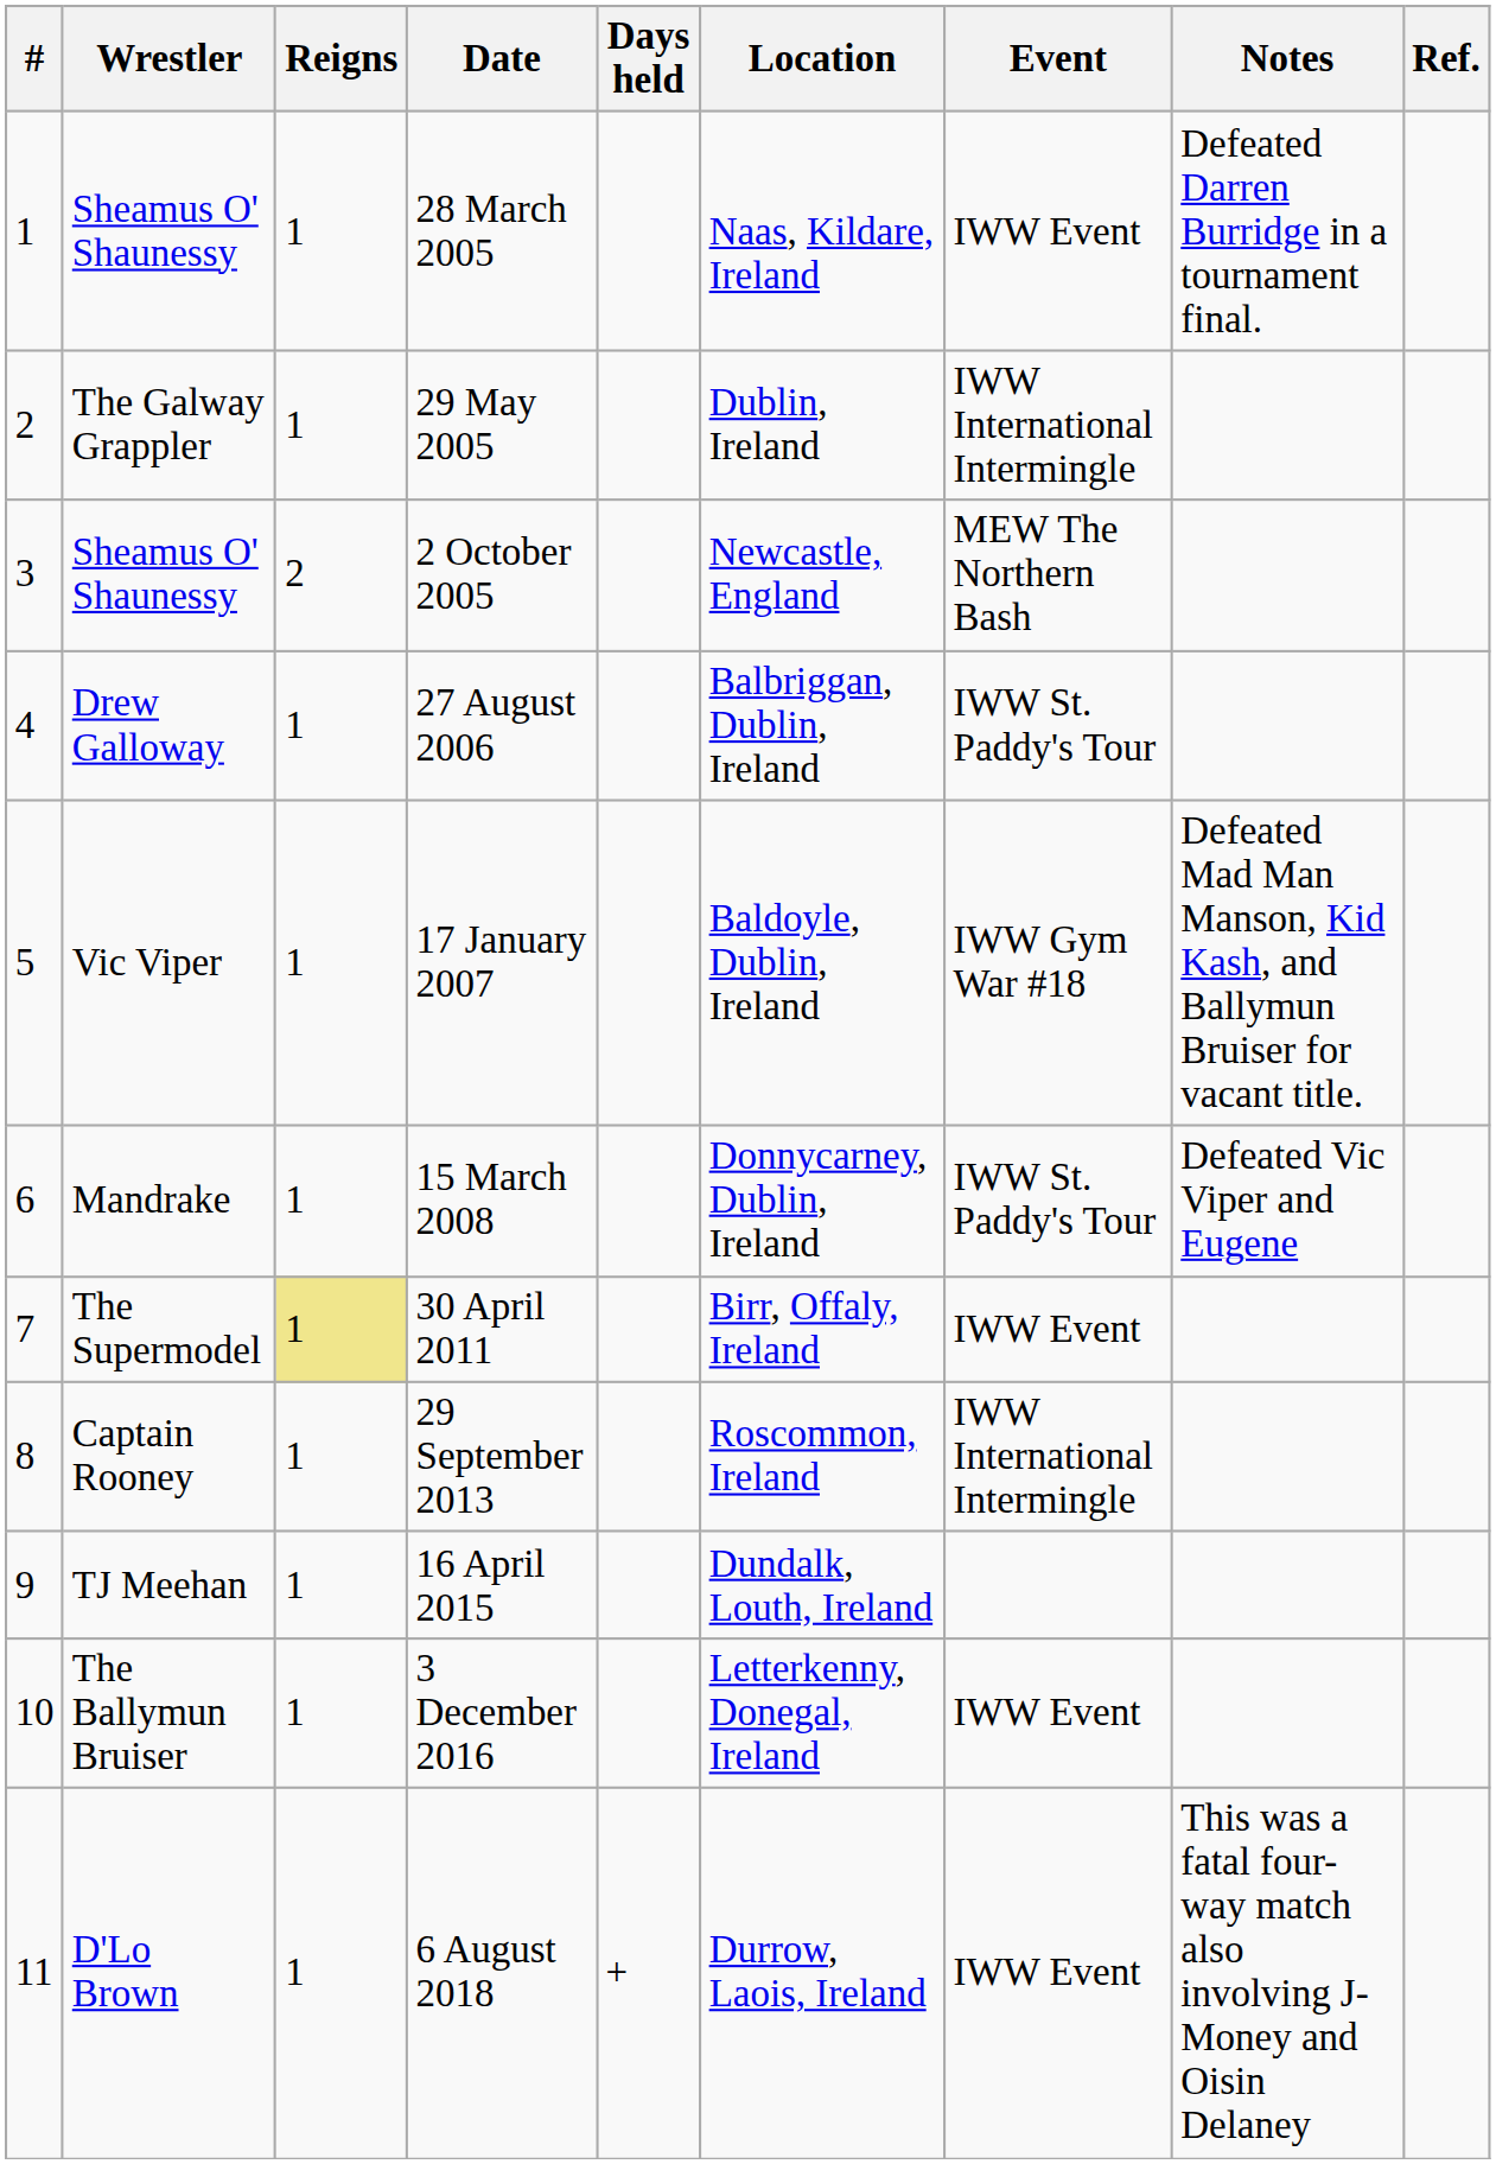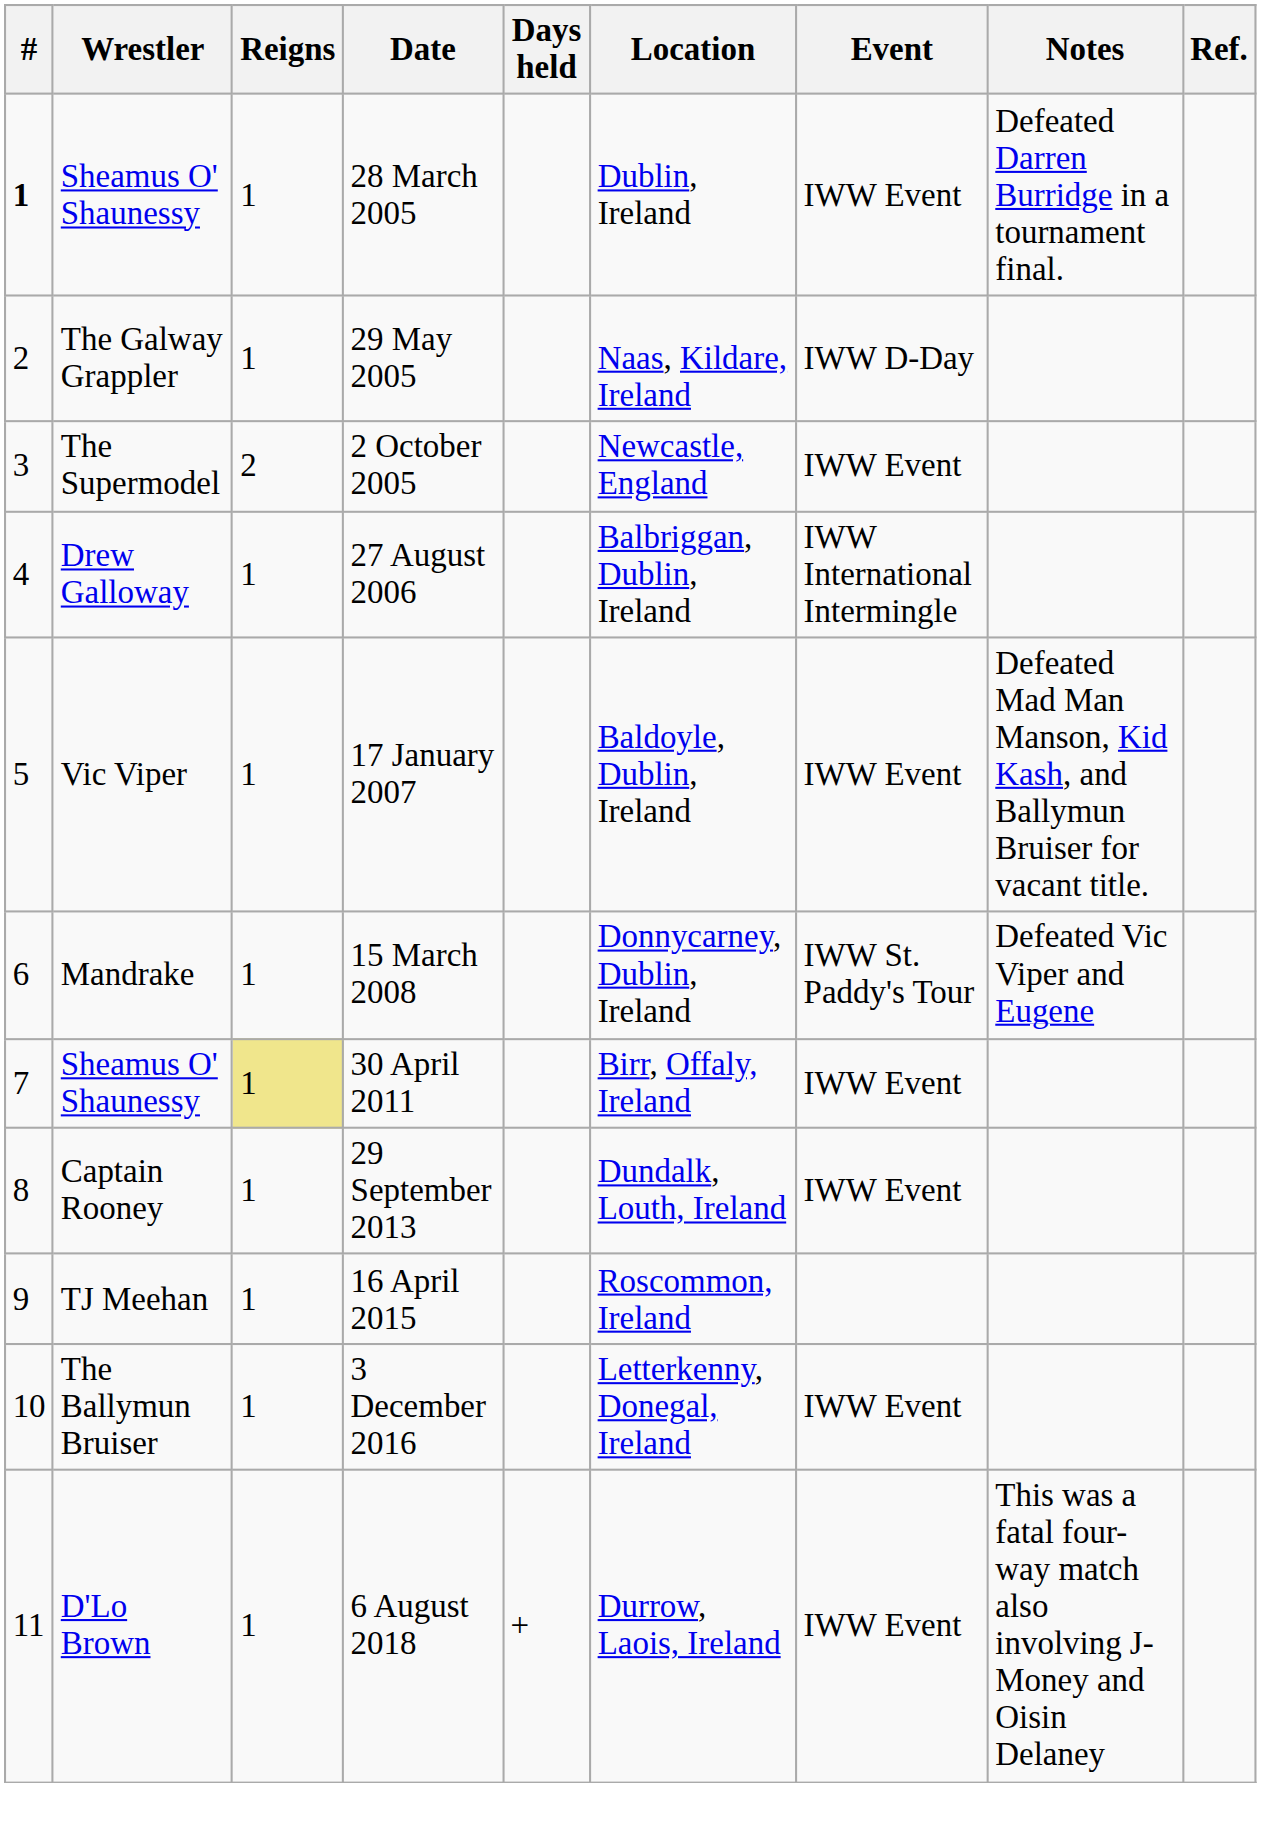 <table class="wikitable sortable">
 <tr>
 <th>#</th>
 <th>Wrestler</th>
 <th>Reigns</th>
 <th>Date</th>
 <th>Days held</th>
 <th>Location</th>
 <th>Event</th>
 <th class="unsortable">Notes</th>
 <th class="unsortable">Ref.</th>
 </tr>
 <tr>
-<td>1</td>
+<td><strong>1</strong></td>
 <td><a href='#'>Sheamus O' Shaunessy</a></td>
 <td>1</td>
 <td>28 March 2005</td>
 <td></td>
-<td><br><a href='#'>Naas</a>, <a href='#'>Kildare, Ireland</a></td>
+<td><a href='#'>Dublin</a>, Ireland</td>
 <td>IWW Event</td>
 <td>Defeated <a href='#'>Darren Burridge</a> in a tournament final.</td>
 <td></td>
 </tr>
 <tr>
 <td>2</td>
 <td>The Galway Grappler</td>
 <td>1</td>
 <td>29 May 2005</td>
 <td></td>
-<td><a href='#'>Dublin</a>, Ireland</td>
-<td>IWW International Intermingle</td>
+<td><br><a href='#'>Naas</a>, <a href='#'>Kildare, Ireland</a></td>
+<td>IWW D-Day</td>
 <td></td>
 <td></td>
 </tr>
 <tr>
 <td>3</td>
-<td><a href='#'>Sheamus O' Shaunessy</a></td>
+<td>The Supermodel</td>
 <td>2</td>
 <td>2 October 2005</td>
 <td></td>
 <td><a href='#'>Newcastle, England</a></td>
-<td>MEW The Northern Bash</td>
+<td>IWW Event</td>
 <td></td>
 <td></td>
 </tr>
 <tr>
 <td>4</td>
 <td><a href='#'>Drew Galloway</a></td>
 <td>1</td>
 <td>27 August 2006</td>
 <td></td>
 <td><a href='#'>Balbriggan</a>, <a href='#'>Dublin</a>, Ireland</td>
-<td>IWW St. Paddy's Tour</td>
+<td>IWW International Intermingle</td>
 <td></td>
 <td></td>
 </tr>
 <tr>
 <td>5</td>
 <td>Vic Viper</td>
 <td>1</td>
 <td>17 January 2007</td>
 <td></td>
 <td><a href='#'>Baldoyle</a>, <a href='#'>Dublin</a>, Ireland</td>
-<td>IWW Gym War #18</td>
+<td>IWW Event</td>
 <td>Defeated Mad Man Manson, <a href='#'>Kid Kash</a>, and Ballymun Bruiser for vacant title.</td>
 <td></td>
 </tr>
 <tr>
 <td>6</td>
 <td>Mandrake</td>
 <td>1</td>
 <td>15 March 2008</td>
 <td></td>
 <td><a href='#'>Donnycarney</a>, <a href='#'>Dublin</a>, Ireland</td>
 <td>IWW St. Paddy's Tour</td>
 <td>Defeated Vic Viper and <a href='#'>Eugene</a></td>
 <td></td>
 </tr>
 <tr>
 <td>7</td>
-<td>The Supermodel</td>
+<td><a href='#'>Sheamus O' Shaunessy</a></td>
 <td style="background: khaki;">1</td>
 <td>30 April 2011</td>
 <td></td>
 <td><a href='#'>Birr</a>, <a href='#'>Offaly, Ireland</a></td>
 <td>IWW Event</td>
 <td></td>
 <td></td>
 </tr>
 <tr>
 <td>8</td>
 <td>Captain Rooney</td>
 <td>1</td>
 <td>29 September 2013</td>
 <td></td>
-<td><a href='#'>Roscommon, Ireland</a></td>
-<td>IWW International Intermingle</td>
+<td><a href='#'>Dundalk</a>, <a href='#'>Louth, Ireland</a></td>
+<td>IWW Event</td>
 <td></td>
 <td></td>
 </tr>
 <tr>
 <td>9</td>
 <td>TJ Meehan</td>
 <td>1</td>
 <td>16 April 2015</td>
 <td></td>
-<td><a href='#'>Dundalk</a>, <a href='#'>Louth, Ireland</a></td>
+<td><a href='#'>Roscommon, Ireland</a></td>
 <td></td>
 <td></td>
 <td></td>
 </tr>
 <tr>
 <td>10</td>
 <td>The Ballymun Bruiser</td>
 <td>1</td>
 <td>3 December 2016</td>
 <td></td>
 <td><a href='#'>Letterkenny</a>, <a href='#'>Donegal, Ireland</a></td>
 <td>IWW Event</td>
 <td></td>
 <td></td>
 </tr>
 <tr>
 <td>11</td>
 <td><a href='#'>D'Lo Brown</a></td>
 <td>1</td>
 <td>6 August 2018</td>
 <td>+</td>
 <td><a href='#'>Durrow</a>, <a href='#'>Laois, Ireland</a></td>
 <td>IWW Event</td>
 <td>This was a fatal four-way match also involving J-Money and Oisin Delaney</td>
 <td></td>
 </tr>
 <tr>
 </tr>
 </table>
